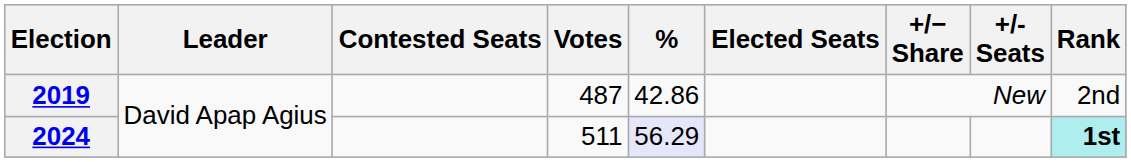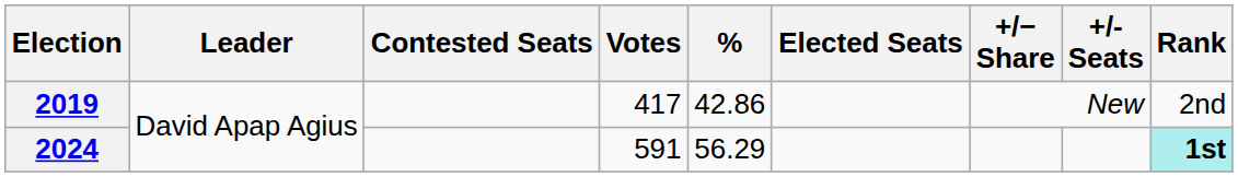 <table class="wikitable" style="text-align:right">
 <tr>
 <th>Election</th>
 <th>Leader</th>
 <th>Contested Seats</th>
 <th>Votes</th>
 <th>%</th>
 <th>Elected Seats</th>
 <th>+/−<br>Share</th>
 <th>+/-<br>Seats</th>
 <th>Rank</th>
 </tr>
 <tr>
 <th><a href='#'>2019</a></th>
 <td rowspan="2" align="left">David Apap Agius</td>
 <td></td>
-<td>487</td>
+<td>417</td>
 <td>42.86</td>
 <td></td>
 <td colspan="2"><em>New</em></td>
 <td> 2nd</td>
 </tr>
 <tr>
 <th><a href='#'>2024</a></th>
 <td></td>
-<td>511</td>
-<td style="background: lavender;">56.29</td>
+<td>591</td>
+<td>56.29</td>
 <td></td>
 <td></td>
 <td></td>
 <td style="background: paleturquoise;"><strong>1st</strong></td>
 </tr>
 </table>
